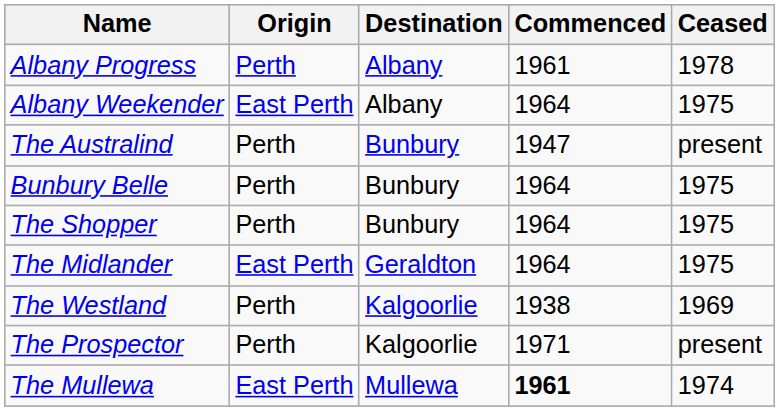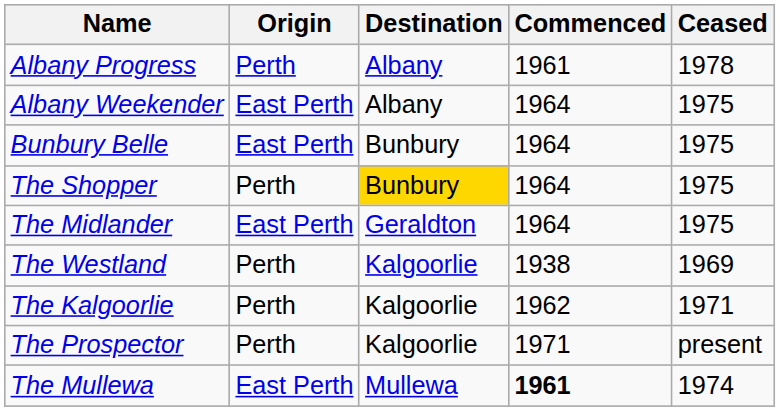 <table class="wikitable sortable">
 <tr>
 <th>Name</th>
 <th>Origin</th>
 <th>Destination</th>
 <th>Commenced</th>
 <th>Ceased</th>
 </tr>
 <tr>
 <td><em><a href='#'>Albany Progress</a></em></td>
 <td><a href='#'>Perth</a></td>
 <td><a href='#'>Albany</a></td>
 <td>1961</td>
 <td>1978</td>
 </tr>
 <tr>
 <td><em><a href='#'>Albany Weekender</a></em></td>
 <td><a href='#'>East Perth</a></td>
 <td>Albany</td>
 <td>1964</td>
 <td>1975</td>
 </tr>
 <tr>
-<td><em><a href='#'>The Australind</a></em></td>
-<td>Perth</td>
-<td><a href='#'>Bunbury</a></td>
-<td>1947</td>
-<td>present</td>
-</tr>
-<tr>
 <td><em><a href='#'>Bunbury Belle</a></em></td>
-<td>Perth</td>
+<td><a href='#'>East Perth</a></td>
 <td>Bunbury</td>
 <td>1964</td>
 <td>1975</td>
 </tr>
 <tr>
 <td><em><a href='#'>The Shopper</a></em></td>
 <td>Perth</td>
-<td>Bunbury</td>
+<td style="background: gold;">Bunbury</td>
 <td>1964</td>
 <td>1975</td>
 </tr>
 <tr>
 <td><em><a href='#'>The Midlander</a></em></td>
 <td><a href='#'>East Perth</a></td>
 <td><a href='#'>Geraldton</a></td>
 <td>1964</td>
 <td>1975</td>
 </tr>
 <tr>
 <td><em><a href='#'>The Westland</a></em></td>
 <td>Perth</td>
 <td><a href='#'>Kalgoorlie</a></td>
 <td>1938</td>
 <td>1969</td>
 </tr>
 <tr>
+<td><em><a href='#'>The Kalgoorlie</a></em></td>
+<td>Perth</td>
+<td>Kalgoorlie</td>
+<td>1962</td>
+<td>1971</td>
+</tr>
+<tr>
 <td><em><a href='#'>The Prospector</a></em></td>
 <td>Perth</td>
 <td>Kalgoorlie</td>
 <td>1971</td>
 <td>present</td>
 </tr>
 <tr>
 <td><em><a href='#'>The Mullewa</a></em></td>
 <td><a href='#'>East Perth</a></td>
 <td><a href='#'>Mullewa</a></td>
 <td><strong>1961</strong></td>
 <td>1974</td>
 </tr>
 </table>
